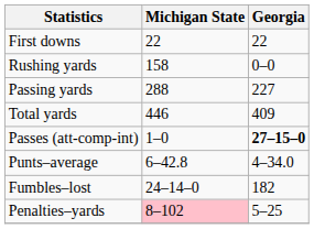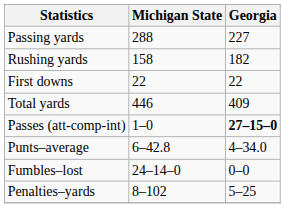 <table class="wikitable">
 <tr>
 <th>Statistics</th>
 <th>Michigan State</th>
 <th>Georgia</th>
 </tr>
 <tr>
-<td>First downs</td>
-<td>22</td>
-<td>22</td>
+<td>Passing yards</td>
+<td>288</td>
+<td>227</td>
 </tr>
 <tr>
 <td>Rushing yards</td>
 <td>158</td>
-<td>0–0</td>
+<td>182</td>
 </tr>
 <tr>
-<td>Passing yards</td>
-<td>288</td>
-<td>227</td>
+<td>First downs</td>
+<td>22</td>
+<td>22</td>
 </tr>
 <tr>
 <td>Total yards</td>
 <td>446</td>
 <td>409</td>
 </tr>
 <tr>
 <td>Passes (att-comp-int)</td>
 <td>1–0</td>
 <td><strong>27–15–0</strong></td>
 </tr>
 <tr>
 <td>Punts–average</td>
 <td>6–42.8</td>
 <td>4–34.0</td>
 </tr>
 <tr>
 <td>Fumbles–lost</td>
 <td>24–14–0</td>
-<td>182</td>
+<td>0–0</td>
 </tr>
 <tr>
 <td>Penalties–yards</td>
-<td style="background: pink;">8–102</td>
+<td>8–102</td>
 <td>5–25</td>
 </tr>
 <tr>
 </tr>
 </table>
